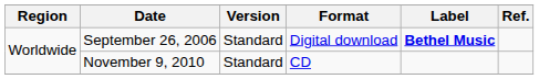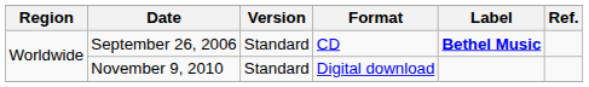 <table class="wikitable plainrowheaders">
 <tr>
 </tr>
 <tr>
 <th scope="col">Region</th>
 <th scope="col">Date</th>
 <th scope="col">Version</th>
 <th scope="col">Format</th>
 <th scope="col">Label</th>
 <th scope="col">Ref.</th>
 </tr>
 <tr>
 <td rowspan="2">Worldwide</td>
 <td>September 26, 2006</td>
 <td>Standard</td>
-<td><a href='#'>Digital download</a></td>
+<td><a href='#'>CD</a></td>
 <td><strong><a href='#'>Bethel Music</a></strong></td>
 <td></td>
 </tr>
 <tr>
 <td>November 9, 2010</td>
 <td>Standard</td>
-<td><a href='#'>CD</a></td>
+<td><a href='#'>Digital download</a></td>
 <td></td>
 <td></td>
 </tr>
 <tr>
 </tr>
 </table>
